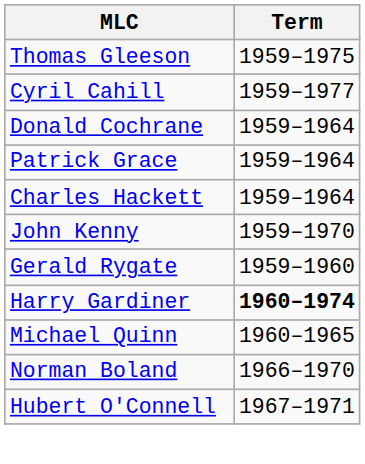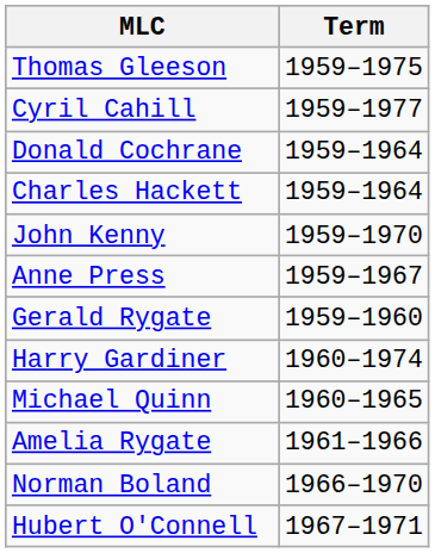 <table class="wikitable">
 <tr>
 <th>MLC</th>
 <th>Term</th>
 </tr>
 <tr>
 <td><a href='#'>Thomas Gleeson</a> </td>
 <td>1959–1975</td>
 </tr>
 <tr>
 <td><a href='#'>Cyril Cahill</a> </td>
 <td>1959–1977</td>
 </tr>
 <tr>
 <td><a href='#'>Donald Cochrane</a> </td>
 <td>1959–1964</td>
 </tr>
 <tr>
-<td><a href='#'>Patrick Grace</a> </td>
-<td>1959–1964</td>
-</tr>
-<tr>
 <td><a href='#'>Charles Hackett</a> </td>
 <td>1959–1964</td>
 </tr>
 <tr>
 <td><a href='#'>John Kenny</a> </td>
 <td>1959–1970</td>
 </tr>
 <tr>
+<td><a href='#'>Anne Press</a> </td>
+<td>1959–1967</td>
+</tr>
+<tr>
 <td><a href='#'>Gerald Rygate</a> </td>
 <td>1959–1960</td>
 </tr>
 <tr>
 <td><a href='#'>Harry Gardiner</a></td>
-<td><strong>1960–1974</strong></td>
+<td>1960–1974</td>
 </tr>
 <tr>
 <td><a href='#'>Michael Quinn</a> </td>
 <td>1960–1965</td>
+</tr>
+<tr>
+<td><a href='#'>Amelia Rygate</a> </td>
+<td>1961–1966</td>
 </tr>
 <tr>
 <td><a href='#'>Norman Boland</a> </td>
 <td>1966–1970</td>
 </tr>
 <tr>
 <td><a href='#'>Hubert O'Connell</a> </td>
 <td>1967–1971</td>
 </tr>
 </table>
